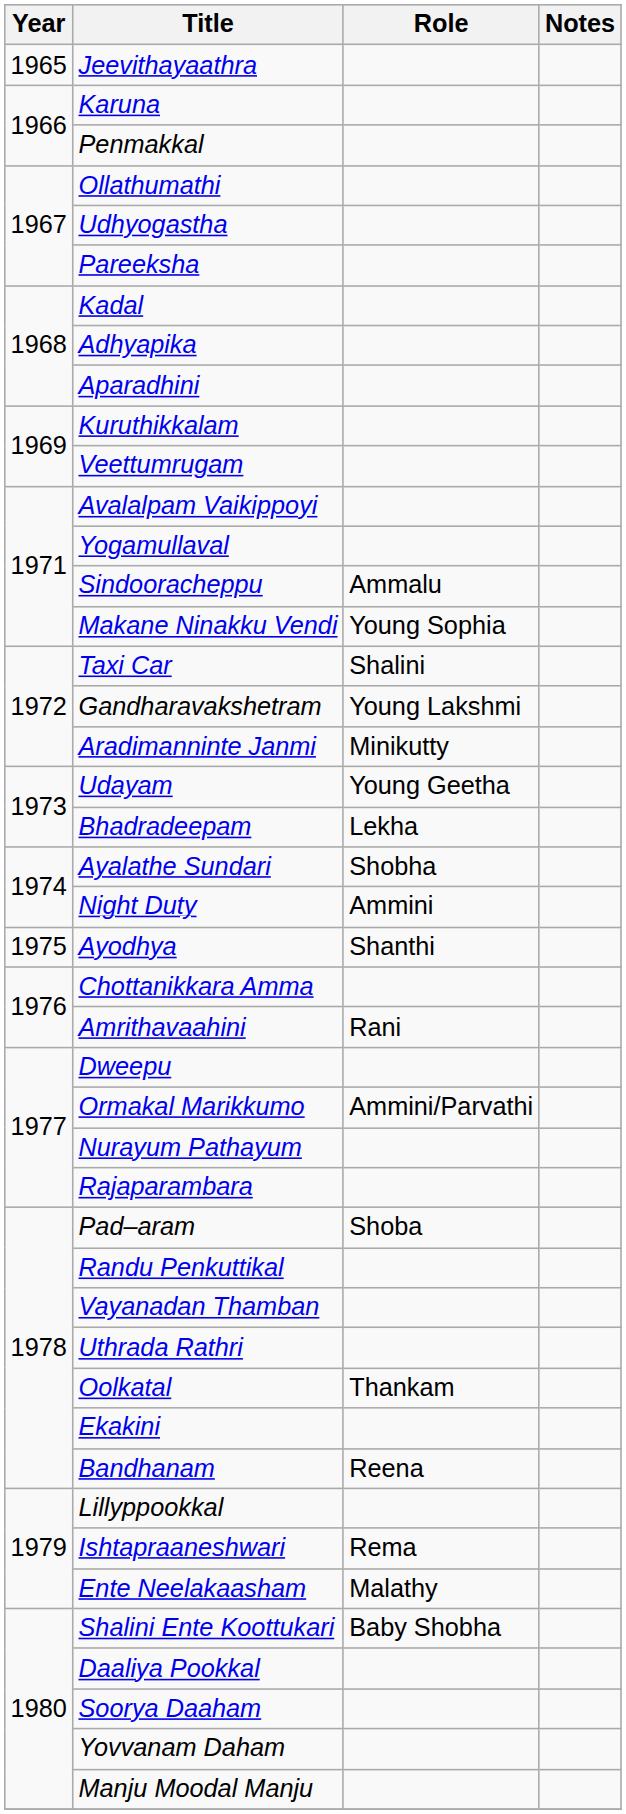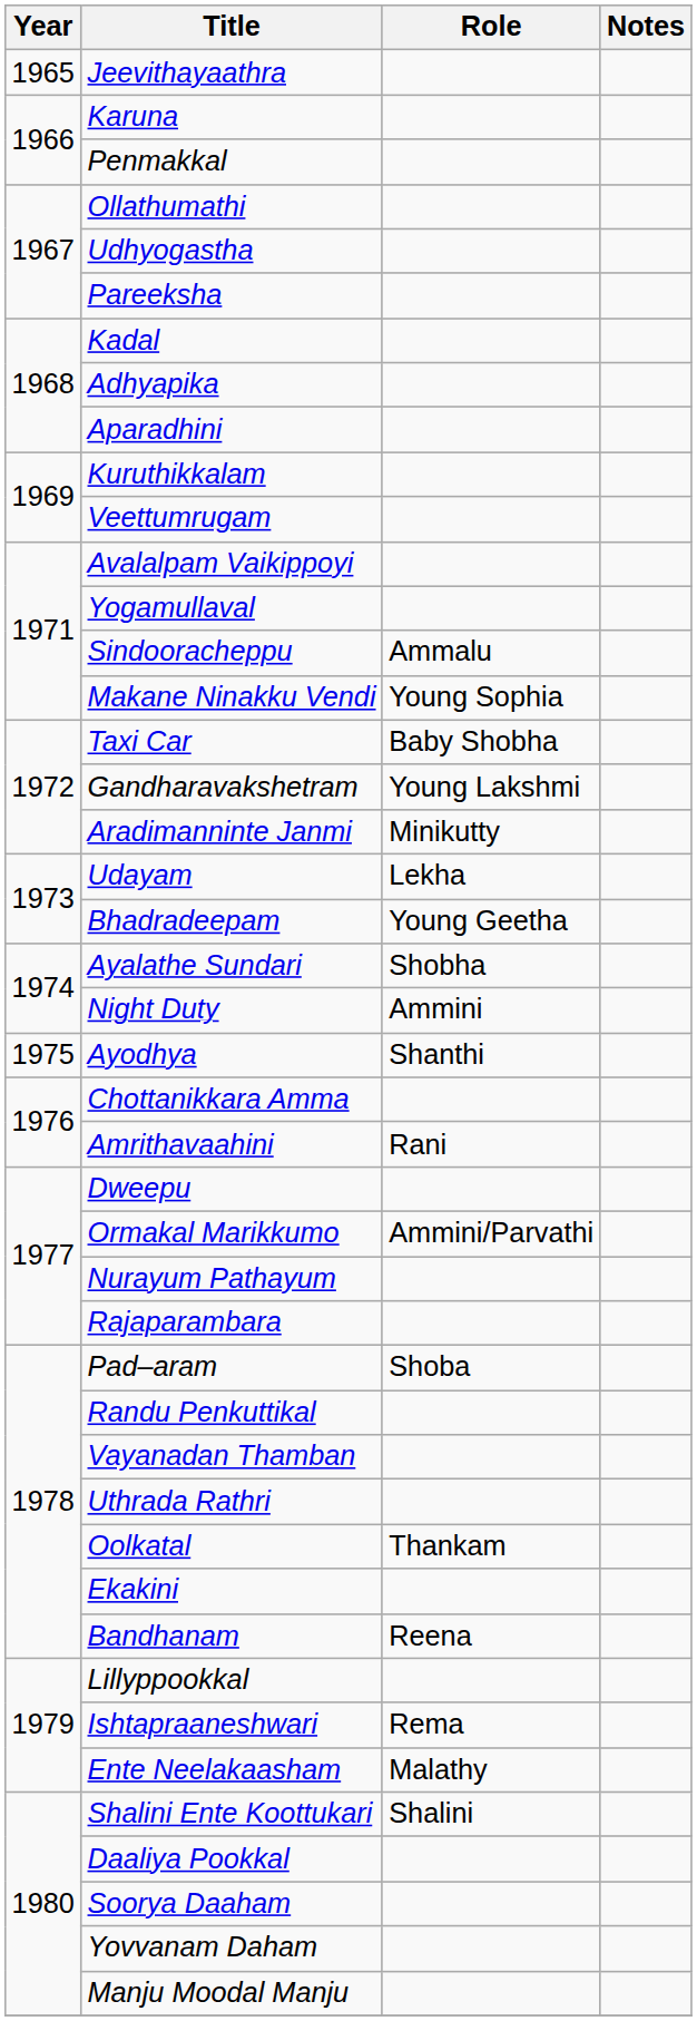 <table class="wikitable sortable">
 <tr>
 <th>Year</th>
 <th>Title</th>
 <th>Role</th>
 <th class="unsortable">Notes</th>
 </tr>
 <tr>
 <td>1965</td>
 <td><em><a href='#'>Jeevithayaathra</a></em></td>
 <td></td>
 <td></td>
 </tr>
 <tr>
 <td rowspan=2>1966</td>
 <td><em><a href='#'>Karuna</a></em></td>
 <td></td>
 <td></td>
 </tr>
 <tr>
 <td><em>Penmakkal</em></td>
 <td></td>
 <td></td>
 </tr>
 <tr>
 <td rowspan=3>1967</td>
 <td><em><a href='#'>Ollathumathi</a></em></td>
 <td></td>
 <td></td>
 </tr>
 <tr>
 <td><em><a href='#'>Udhyogastha</a></em></td>
 <td></td>
 <td></td>
 </tr>
 <tr>
 <td><em><a href='#'>Pareeksha</a></em></td>
 <td></td>
 <td></td>
 </tr>
 <tr>
 <td rowspan=3>1968</td>
 <td><em><a href='#'>Kadal</a></em></td>
 <td></td>
 <td></td>
 </tr>
 <tr>
 <td><em><a href='#'>Adhyapika</a></em></td>
 <td></td>
 <td></td>
 </tr>
 <tr>
 <td><em><a href='#'>Aparadhini</a></em></td>
 <td></td>
 <td></td>
 </tr>
 <tr>
 <td rowspan=2>1969</td>
 <td><em><a href='#'>Kuruthikkalam</a></em></td>
 <td></td>
 <td></td>
 </tr>
 <tr>
 <td><em><a href='#'>Veettumrugam</a></em></td>
 <td></td>
 <td></td>
 </tr>
 <tr>
 <td rowspan=4>1971</td>
 <td><em><a href='#'>Avalalpam Vaikippoyi</a></em></td>
 <td></td>
 <td></td>
 </tr>
 <tr>
 <td><em><a href='#'>Yogamullaval</a></em></td>
 <td></td>
 <td></td>
 </tr>
 <tr>
 <td><em><a href='#'>Sindooracheppu</a></em></td>
 <td>Ammalu</td>
 <td></td>
 </tr>
 <tr>
 <td><em><a href='#'>Makane Ninakku Vendi</a></em></td>
 <td>Young Sophia</td>
 <td></td>
 </tr>
 <tr>
 <td rowspan=3>1972</td>
 <td><em><a href='#'>Taxi Car</a></em></td>
-<td>Shalini</td>
+<td>Baby Shobha</td>
 <td></td>
 </tr>
 <tr>
 <td><em>Gandharavakshetram</em></td>
 <td>Young Lakshmi</td>
 <td></td>
 </tr>
 <tr>
 <td><em><a href='#'>Aradimanninte Janmi</a></em></td>
 <td>Minikutty</td>
 <td></td>
 </tr>
 <tr>
 <td rowspan=2>1973</td>
 <td><em><a href='#'>Udayam</a></em></td>
-<td>Young Geetha</td>
+<td>Lekha</td>
 <td></td>
 </tr>
 <tr>
 <td><em><a href='#'>Bhadradeepam</a></em></td>
-<td>Lekha</td>
+<td>Young Geetha</td>
 <td></td>
 </tr>
 <tr>
 <td rowspan=2>1974</td>
 <td><em><a href='#'>Ayalathe Sundari</a></em></td>
 <td>Shobha</td>
 <td></td>
 </tr>
 <tr>
 <td><em><a href='#'>Night Duty</a></em></td>
 <td>Ammini</td>
 <td></td>
 </tr>
 <tr>
 <td>1975</td>
 <td><em><a href='#'>Ayodhya</a></em></td>
 <td>Shanthi</td>
 <td></td>
 </tr>
 <tr>
 <td rowspan=2>1976</td>
 <td><em><a href='#'>Chottanikkara Amma</a></em></td>
 <td></td>
 <td></td>
 </tr>
 <tr>
 <td><em><a href='#'>Amrithavaahini</a></em></td>
 <td>Rani</td>
 <td></td>
 </tr>
 <tr>
 <td rowspan=4>1977</td>
 <td><em><a href='#'>Dweepu</a></em></td>
 <td></td>
 <td></td>
 </tr>
 <tr>
 <td><em><a href='#'>Ormakal Marikkumo</a></em></td>
 <td>Ammini/Parvathi</td>
 <td></td>
 </tr>
 <tr>
 <td><em><a href='#'>Nurayum Pathayum</a></em></td>
 <td></td>
 <td></td>
 </tr>
 <tr>
 <td><em><a href='#'>Rajaparambara</a></em></td>
 <td></td>
 <td></td>
 </tr>
 <tr>
 <td rowspan=7>1978</td>
 <td><em>Pad–aram</em></td>
 <td>Shoba</td>
 <td></td>
 </tr>
 <tr>
 <td><em><a href='#'>Randu Penkuttikal</a></em></td>
 <td></td>
 <td></td>
 </tr>
 <tr>
 <td><em><a href='#'>Vayanadan Thamban</a></em></td>
 <td></td>
 <td></td>
 </tr>
 <tr>
 <td><em><a href='#'>Uthrada Rathri</a></em></td>
 <td></td>
 <td></td>
 </tr>
 <tr>
 <td><em><a href='#'>Oolkatal</a></em></td>
 <td>Thankam</td>
 <td></td>
 </tr>
 <tr>
 <td><em><a href='#'>Ekakini</a></em></td>
 <td></td>
 <td></td>
 </tr>
 <tr>
 <td><em><a href='#'>Bandhanam</a></em></td>
 <td>Reena</td>
 <td></td>
 </tr>
 <tr>
 <td rowspan=3>1979</td>
 <td><em>Lillyppookkal</em></td>
 <td></td>
 <td></td>
 </tr>
 <tr>
 <td><em><a href='#'>Ishtapraaneshwari</a></em></td>
 <td>Rema</td>
 <td></td>
 </tr>
 <tr>
 <td><em><a href='#'>Ente Neelakaasham</a></em></td>
 <td>Malathy</td>
 <td></td>
 </tr>
 <tr>
 <td rowspan=5>1980</td>
 <td><em><a href='#'>Shalini Ente Koottukari</a></em></td>
-<td>Baby Shobha</td>
+<td>Shalini</td>
 <td></td>
 </tr>
 <tr>
 <td><em><a href='#'>Daaliya Pookkal</a></em></td>
 <td></td>
 <td></td>
 </tr>
 <tr>
 <td><em><a href='#'>Soorya Daaham</a></em></td>
 <td></td>
 <td></td>
 </tr>
 <tr>
 <td><em>Yovvanam Daham</em></td>
 <td></td>
 <td></td>
 </tr>
 <tr>
 <td><em>Manju Moodal Manju</em></td>
 <td></td>
 <td></td>
 </tr>
 <tr>
 </tr>
 </table>
